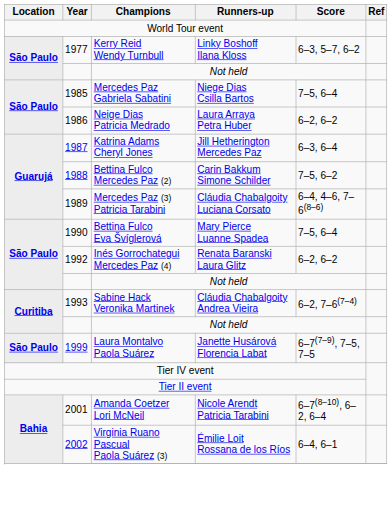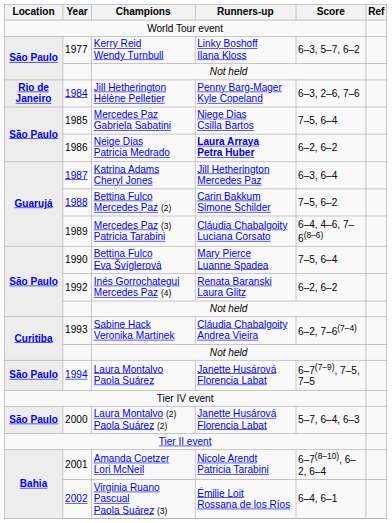 <table class="wikitable">
 <tr>
 <th style="width:100px">Location</th>
 <th style="width:40px">Year</th>
 <th style="width:200px">Champions</th>
 <th style="width:200px">Runners-up</th>
 <th style="width:150px" class="unsortable">Score</th>
 <th>Ref</th>
 </tr>
 <tr>
 <td colspan="5" align="center">World Tour event</td>
 </tr>
 <tr>
 <th rowspan="2" style="background:#ededed"><a href='#'>São Paulo</a></th>
 <td>1977</td>
 <td> <a href='#'>Kerry Reid</a> <br>  <a href='#'>Wendy Turnbull</a></td>
 <td> <a href='#'>Linky Boshoff</a> <br>  <a href='#'>Ilana Kloss</a></td>
 <td>6–3, 5–7, 6–2</td>
 <td></td>
 </tr>
 <tr>
 <td></td>
 <td colspan=3 align=center><em>Not held</em></td>
 </tr>
 <tr>
+<th rowspan="1" style="background:#ededed"><a href='#'>Rio de Janeiro</a></th>
+<td><a href='#'>1984</a></td>
+<td> <a href='#'>Jill Hetherington</a> <br>  <a href='#'>Hélène Pelletier</a></td>
+<td> <a href='#'>Penny Barg-Mager</a> <br>  <a href='#'>Kyle Copeland</a></td>
+<td>6–3, 2–6, 7–6</td>
+<td></td>
+</tr>
+<tr>
 <th rowspan="2" style="background:#ededed"><a href='#'>São Paulo</a></th>
 <td>1985</td>
 <td> <a href='#'>Mercedes Paz</a> <br>  <a href='#'>Gabriela Sabatini</a></td>
 <td> <a href='#'>Niege Dias</a> <br>  <a href='#'>Csilla Bartos</a></td>
 <td>7–5, 6–4</td>
 <td></td>
 </tr>
 <tr>
 <td>1986</td>
 <td> <a href='#'>Neige Dias</a> <br>  <a href='#'>Patricia Medrado</a></td>
-<td> <a href='#'>Laura Arraya</a> <br>  <a href='#'>Petra Huber</a></td>
+<td><strong> <a href='#'>Laura Arraya</a> <br>  <a href='#'>Petra Huber</a></strong></td>
 <td>6–2, 6–2</td>
 <td></td>
 </tr>
 <tr>
 <th rowspan="3" style="background:#ededed"><a href='#'>Guarujá</a></th>
 <td><a href='#'>1987</a></td>
 <td> <a href='#'>Katrina Adams</a> <br>  <a href='#'>Cheryl Jones</a></td>
 <td> <a href='#'>Jill Hetherington</a> <br>  <a href='#'>Mercedes Paz</a></td>
 <td>6–3, 6–4</td>
 <td></td>
 </tr>
 <tr>
 <td><a href='#'>1988</a></td>
 <td> <a href='#'>Bettina Fulco</a> <br>  <a href='#'>Mercedes Paz</a> <small>(2)</small></td>
 <td> <a href='#'>Carin Bakkum</a> <br>  <a href='#'>Simone Schilder</a></td>
 <td>7–5, 6–2</td>
 <td></td>
 </tr>
 <tr>
 <td>1989</td>
 <td> <a href='#'>Mercedes Paz</a> <small>(3)</small> <br>  <a href='#'>Patricia Tarabini</a></td>
 <td> <a href='#'>Cláudia Chabalgoity</a> <br>  <a href='#'>Luciana Corsato</a></td>
 <td>6–4, 4–6, 7–6<sup>(8–6)</sup></td>
 <td></td>
 </tr>
 <tr>
 <th rowspan="3" style="background:#ededed"><a href='#'>São Paulo</a></th>
 <td>1990</td>
 <td> <a href='#'>Bettina Fulco</a> <br>  <a href='#'>Eva Švíglerová</a></td>
 <td> <a href='#'>Mary Pierce</a> <br>  <a href='#'>Luanne Spadea</a></td>
 <td>7–5, 6–4</td>
 <td></td>
 </tr>
 <tr>
 <td>1992</td>
 <td> <a href='#'>Inés Gorrochategui</a> <br>  <a href='#'>Mercedes Paz</a> <small>(4)</small></td>
 <td> <a href='#'>Renata Baranski</a> <br>  <a href='#'>Laura Glitz</a></td>
 <td>6–2, 6–2</td>
 <td></td>
 </tr>
 <tr>
 <td></td>
 <td colspan=3 align=center><em>Not held</em></td>
 </tr>
 <tr>
 <th rowspan="2" style="background:#ededed"><a href='#'>Curitiba</a></th>
 <td>1993</td>
 <td> <a href='#'>Sabine Hack</a> <br>  <a href='#'>Veronika Martinek</a></td>
 <td> <a href='#'>Cláudia Chabalgoity</a> <br>  <a href='#'>Andrea Vieira</a></td>
 <td>6–2, 7–6<sup>(7–4)</sup></td>
 <td></td>
 </tr>
 <tr>
 <td></td>
 <td colspan=3 align=center><em>Not held</em></td>
 </tr>
 <tr>
 <th style="background:#ededed"><a href='#'>São Paulo</a></th>
-<td><a href='#'>1999</a></td>
+<td><a href='#'>1994</a></td>
 <td> <a href='#'>Laura Montalvo</a> <br>  <a href='#'>Paola Suárez</a></td>
 <td> <a href='#'>Janette Husárová</a>  <br>  <a href='#'>Florencia Labat</a></td>
 <td>6–7<sup>(7–9)</sup>, 7–5, 7–5</td>
 <td></td>
 </tr>
 <tr>
 <td colspan="5" align="center">Tier IV event</td>
+</tr>
+<tr>
+<th style="background:#ededed"><a href='#'>São Paulo</a></th>
+<td>2000</td>
+<td> <a href='#'>Laura Montalvo</a> <small>(2)</small> <br>  <a href='#'>Paola Suárez</a> <small>(2)</small></td>
+<td> <a href='#'>Janette Husárová</a>  <br>  <a href='#'>Florencia Labat</a></td>
+<td>5–7, 6–4, 6–3</td>
+<td></td>
 </tr>
 <tr>
 <td colspan="5" align="center"><a href='#'>Tier II event</a></td>
 </tr>
 <tr>
 <th rowspan="3" style="background:#ededed"><a href='#'>Bahia</a></th>
 <td>2001</td>
 <td> <a href='#'>Amanda Coetzer</a> <br>  <a href='#'>Lori McNeil</a></td>
 <td> <a href='#'>Nicole Arendt</a>  <br>  <a href='#'>Patricia Tarabini</a></td>
 <td>6–7<sup>(8–10)</sup>, 6–2, 6–4</td>
 <td></td>
 </tr>
 <tr>
 <td><a href='#'>2002</a></td>
 <td> <a href='#'>Virginia Ruano Pascual</a> <br>  <a href='#'>Paola Suárez</a> <small>(3)</small></td>
 <td> <a href='#'>Émilie Loit</a>  <br>  <a href='#'>Rossana de los Ríos</a></td>
 <td>6–4, 6–1</td>
 <td></td>
 </tr>
 <tr>
 </tr>
 </table>
